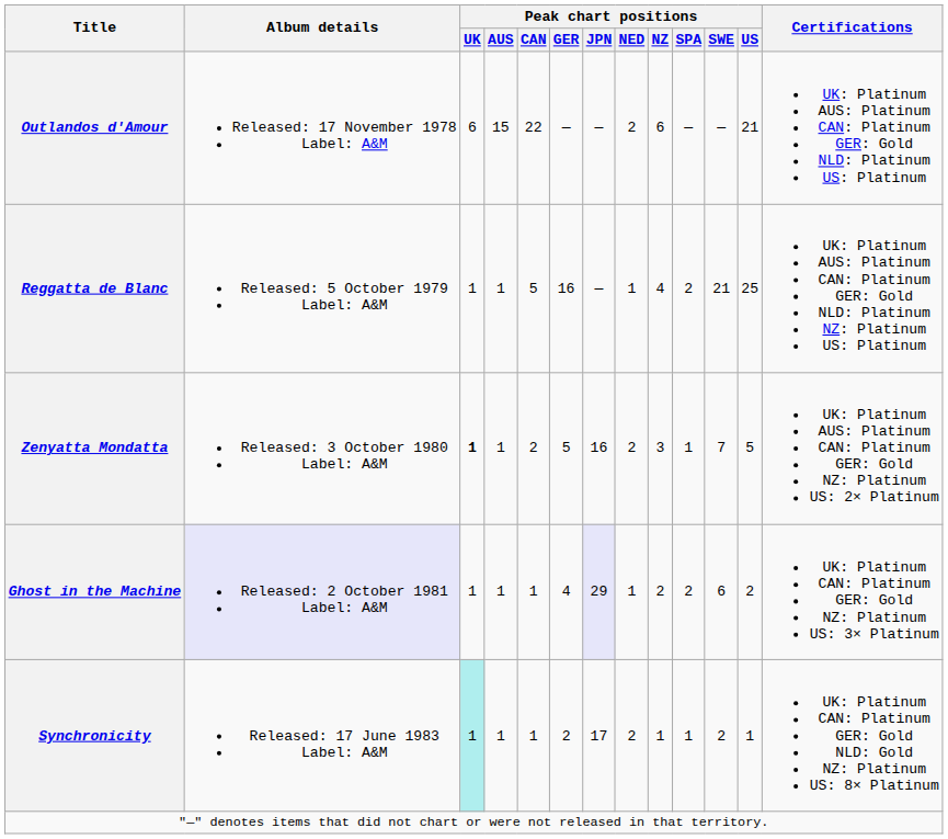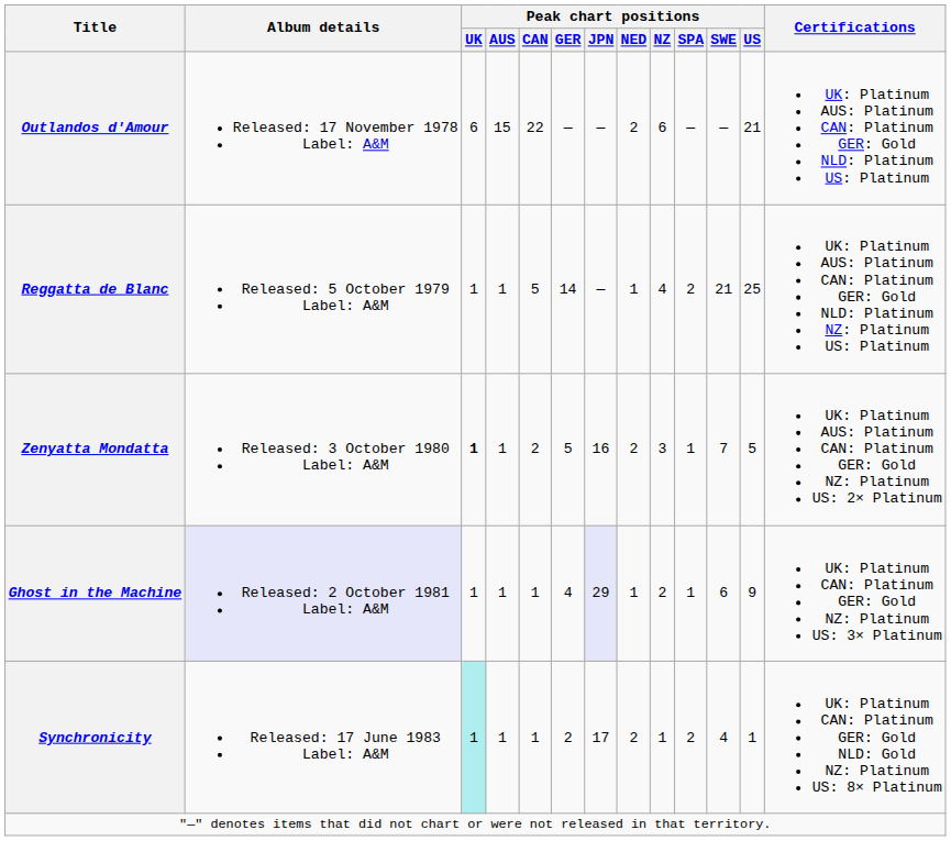 <table class="wikitable plainrowheaders" style="text-align:center;">
 <tr>
 <th scope="col" rowspan="2">Title</th>
 <th scope="col" rowspan="2">Album details</th>
 <th scope="col" colspan="10">Peak chart positions</th>
 <th scope="col" rowspan="2"><a href='#'>Certifications</a></th>
 </tr>
 <tr>
 <th scope="col"><a href='#'>UK</a><br></th>
 <th scope="col"><a href='#'>AUS</a><br></th>
 <th scope="col"><a href='#'>CAN</a><br></th>
 <th scope="col"><a href='#'>GER</a><br></th>
 <th scope="col"><a href='#'>JPN</a><br></th>
 <th scope="col"><a href='#'>NED</a><br></th>
 <th scope="col"><a href='#'>NZ</a><br></th>
 <th><a href='#'>SPA</a><br></th>
 <th scope="col"><a href='#'>SWE</a><br></th>
 <th scope="col"><a href='#'>US</a><br></th>
 </tr>
 <tr>
 <th scope="row"><em><a href='#'>Outlandos d'Amour</a></em></th>
 <td><br><ul><li>Released: 17 November 1978</li><li>Label: <a href='#'>A&M</a></li></ul></td>
 <td>6</td>
 <td>15</td>
 <td>22</td>
 <td>—</td>
 <td>—</td>
 <td>2</td>
 <td>6</td>
 <td>—</td>
 <td>—</td>
 <td>21</td>
 <td><br><ul><li><a href='#'>UK</a>: Platinum</li><li>AUS: Platinum</li><li><a href='#'>CAN</a>: Platinum</li><li><a href='#'>GER</a>: Gold</li><li><a href='#'>NLD</a>: Platinum</li><li><a href='#'>US</a>: Platinum</li></ul></td>
 </tr>
 <tr>
 <th scope="row"><em><a href='#'>Reggatta de Blanc</a></em></th>
 <td><br><ul><li>Released: 5 October 1979</li><li>Label: A&M</li></ul></td>
 <td>1</td>
 <td>1</td>
 <td>5</td>
-<td>16</td>
+<td>14</td>
 <td>—</td>
 <td>1</td>
 <td>4</td>
 <td>2</td>
 <td>21</td>
 <td>25</td>
 <td><br><ul><li>UK: Platinum</li><li>AUS: Platinum</li><li>CAN: Platinum</li><li>GER: Gold</li><li>NLD: Platinum</li><li><a href='#'>NZ</a>: Platinum</li><li>US: Platinum</li></ul></td>
 </tr>
 <tr>
 <th scope="row"><em><a href='#'>Zenyatta Mondatta</a></em></th>
 <td><br><ul><li>Released: 3 October 1980</li><li>Label: A&M</li></ul></td>
 <td><strong>1</strong></td>
 <td>1</td>
 <td>2</td>
 <td>5</td>
 <td>16</td>
 <td>2</td>
 <td>3</td>
 <td>1</td>
 <td>7</td>
 <td>5</td>
 <td><br><ul><li>UK: Platinum</li><li>AUS: Platinum</li><li>CAN: Platinum</li><li>GER: Gold</li><li>NZ: Platinum</li><li>US: 2× Platinum</li></ul></td>
 </tr>
 <tr>
 <th scope="row"><em><a href='#'>Ghost in the Machine</a></em></th>
 <td style="background: lavender;"><br><ul><li>Released: 2 October 1981</li><li>Label: A&M</li></ul></td>
 <td>1</td>
 <td>1</td>
 <td>1</td>
 <td>4</td>
 <td style="background: lavender;">29</td>
 <td>1</td>
 <td>2</td>
-<td>2</td>
+<td>1</td>
 <td>6</td>
-<td>2</td>
+<td>9</td>
 <td><br><ul><li>UK: Platinum</li><li>CAN: Platinum</li><li>GER: Gold</li><li>NZ: Platinum</li><li>US: 3× Platinum</li></ul></td>
 </tr>
 <tr>
 <th scope="row"><em><a href='#'>Synchronicity</a></em></th>
 <td><br><ul><li>Released: 17 June 1983</li><li>Label: A&M</li></ul></td>
 <td style="background: paleturquoise;">1</td>
 <td>1</td>
 <td>1</td>
 <td>2</td>
 <td>17</td>
 <td>2</td>
 <td>1</td>
-<td>1</td>
 <td>2</td>
+<td>4</td>
 <td>1</td>
 <td><br><ul><li>UK: Platinum</li><li>CAN: Platinum</li><li>GER: Gold</li><li>NLD: Gold</li><li>NZ: Platinum</li><li>US: 8× Platinum</li></ul></td>
 </tr>
 <tr>
 <td colspan="16" align="center" style="font-size:90%">"—" denotes items that did not chart or were not released in that territory.</td>
 </tr>
 </table>
